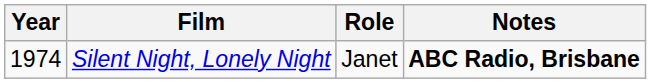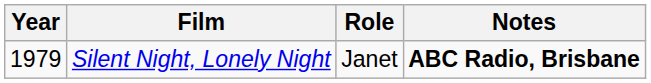 <table class="wikitable">
 <tr>
 <th>Year</th>
 <th>Film</th>
 <th>Role</th>
 <th>Notes</th>
 </tr>
 <tr>
-<td>1974</td>
+<td>1979</td>
 <td><em><a href='#'>Silent Night, Lonely Night</a></em></td>
 <td>Janet</td>
 <td><strong>ABC Radio, Brisbane</strong></td>
 </tr>
 </table>
